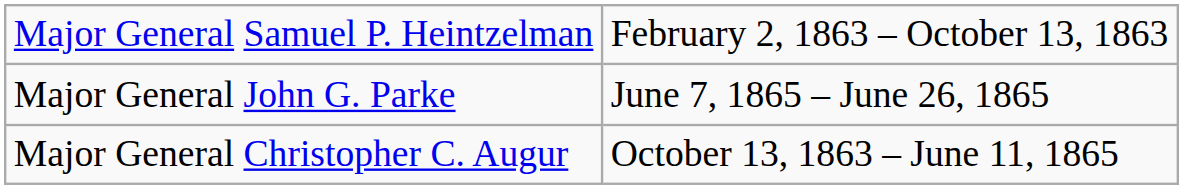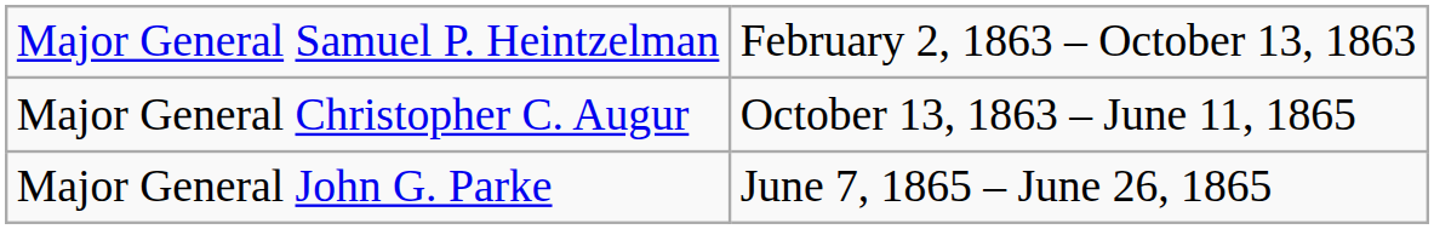 <table class="wikitable">
 <tr>
 <td><a href='#'>Major General</a> <a href='#'>Samuel P. Heintzelman</a></td>
 <td>February 2, 1863 – October 13, 1863 </td>
 </tr>
 <tr>
+<td>Major General <a href='#'>Christopher C. Augur</a></td>
+<td>October 13, 1863 – June 11, 1865 </td>
+</tr>
+<tr>
 <td>Major General <a href='#'>John G. Parke</a></td>
 <td>June 7, 1865 – June 26, 1865 </td>
 </tr>
-<tr>
-<td>Major General <a href='#'>Christopher C. Augur</a></td>
-<td>October 13, 1863 – June 11, 1865 </td>
-</tr>
 </table>
